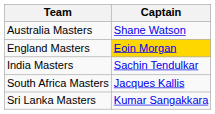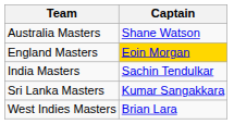 <table class="wikitable">
 <tr>
 <th>Team</th>
 <th>Captain</th>
 </tr>
 <tr>
 <td>Australia Masters</td>
 <td><a href='#'>Shane Watson</a></td>
 </tr>
 <tr>
 <td>England Masters</td>
 <td style="background: gold;"><a href='#'>Eoin Morgan</a></td>
 </tr>
 <tr>
 <td>India Masters</td>
 <td><a href='#'>Sachin Tendulkar</a></td>
 </tr>
 <tr>
-<td>South Africa Masters</td>
-<td><a href='#'>Jacques Kallis</a></td>
-</tr>
-<tr>
 <td>Sri Lanka Masters</td>
 <td><a href='#'>Kumar Sangakkara</a></td>
 </tr>
+<tr>
+<td>West Indies Masters</td>
+<td><a href='#'>Brian Lara</a></td>
+</tr>
 </table>
